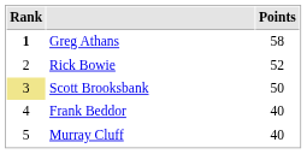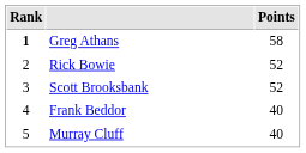 <table cellspacing="1" cellpadding="3" style="border:1px solid #AAAAAA;font-size:86%">
 <tr bgcolor="#E4E4E4">
 <th style="border-bottom:1px solid #AAAAAA" width=10>Rank</th>
 <th style="border-bottom:1px solid #AAAAAA" width=200></th>
 <th style="border-bottom:1px solid #AAAAAA" width=20>Points</th>
 </tr>
 <tr>
 <td align="center"><strong>1</strong></td>
 <td> <a href='#'>Greg Athans</a></td>
 <td align=center>58</td>
 </tr>
 <tr>
 <td align="center">2</td>
 <td> <a href='#'>Rick Bowie</a></td>
 <td align=center>52</td>
 </tr>
 <tr>
-<td align="center" style="background: khaki;">3</td>
+<td align="center">3</td>
 <td> <a href='#'>Scott Brooksbank</a></td>
-<td align=center>50</td>
+<td align=center>52</td>
 </tr>
 <tr>
 <td align="center">4</td>
 <td> <a href='#'>Frank Beddor</a></td>
 <td align=center>40</td>
 </tr>
 <tr>
 <td align="center">5</td>
 <td> <a href='#'>Murray Cluff</a></td>
 <td align=center>40</td>
 </tr>
 </table>
